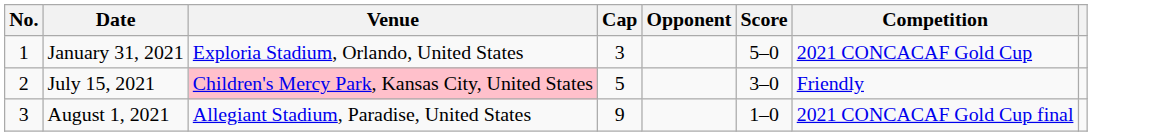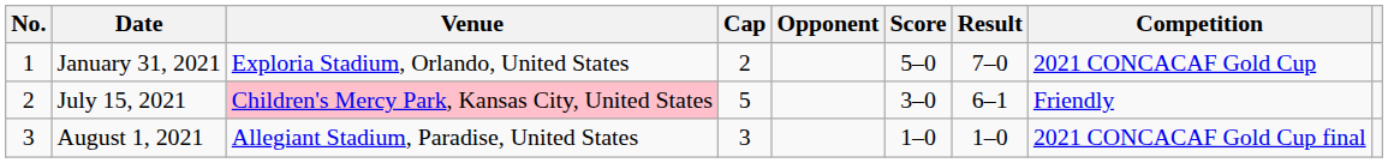 <table class=wikitable>
 <tr>
 <th scope=col>No.</th>
 <th scope=col>Date</th>
 <th scope=col>Venue</th>
 <th scope=col>Cap</th>
 <th scope=col>Opponent</th>
 <th scope=col>Score</th>
+<th scope=col>Result</th>
 <th scope=col>Competition</th>
 <th scope=col></th>
 </tr>
 <tr>
 <td align=center>1</td>
 <td>January 31, 2021</td>
 <td><a href='#'>Exploria Stadium</a>, Orlando, United States</td>
-<td align=center>3</td>
+<td align=center>2</td>
 <td></td>
 <td align=center>5–0</td>
+<td align=center>7–0</td>
 <td><a href='#'>2021 CONCACAF Gold Cup</a></td>
 <td align=center></td>
 </tr>
 <tr>
 <td align=center>2</td>
 <td>July 15, 2021</td>
 <td style="background: pink;"><a href='#'>Children's Mercy Park</a>, Kansas City, United States</td>
 <td align=center>5</td>
 <td></td>
 <td align=center>3–0</td>
+<td align=center>6–1</td>
 <td><a href='#'>Friendly</a></td>
 <td align=center></td>
 </tr>
 <tr>
 <td align=center>3</td>
 <td>August 1, 2021</td>
 <td><a href='#'>Allegiant Stadium</a>, Paradise, United States</td>
-<td align=center>9</td>
+<td align=center>3</td>
 <td></td>
+<td align=center>1–0</td>
 <td align=center>1–0</td>
 <td><a href='#'>2021 CONCACAF Gold Cup final</a></td>
 <td align=center></td>
 </tr>
 </table>
